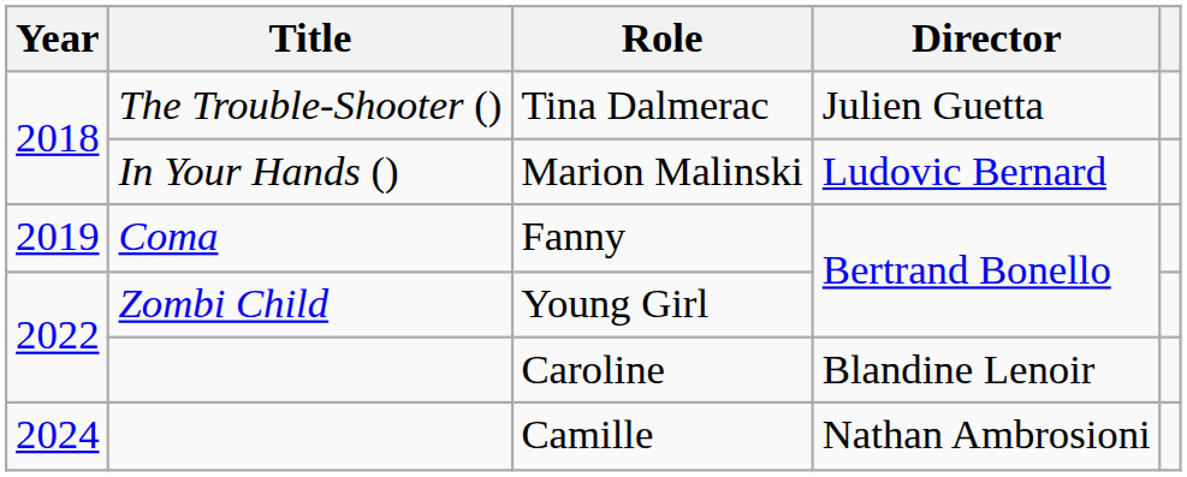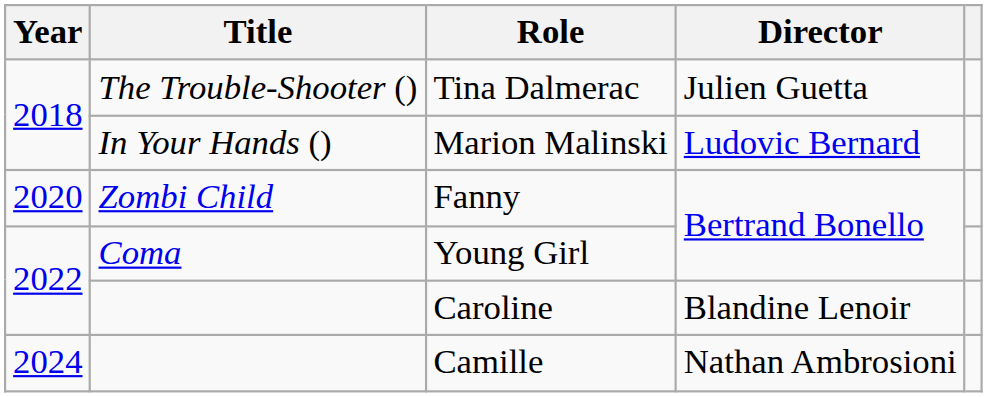 <table class="wikitable sortable">
 <tr>
 <th>Year</th>
 <th>Title</th>
 <th>Role</th>
 <th>Director</th>
 <th scope="col" class="unsortable"></th>
 </tr>
 <tr>
 <td rowspan="2"><a href='#'>2018</a></td>
 <td><em>The Trouble-Shooter</em> ()</td>
 <td>Tina Dalmerac</td>
 <td>Julien Guetta</td>
 <td></td>
 </tr>
 <tr>
 <td><em>In Your Hands</em> ()</td>
 <td>Marion Malinski</td>
 <td><a href='#'>Ludovic Bernard</a></td>
 <td></td>
 </tr>
 <tr>
-<td><a href='#'>2019</a></td>
-<td><em><a href='#'>Coma</a></em></td>
+<td><a href='#'>2020</a></td>
+<td><em><a href='#'>Zombi Child</a></em></td>
 <td>Fanny</td>
 <td rowspan="2"><a href='#'>Bertrand Bonello</a></td>
 <td></td>
 </tr>
 <tr>
 <td rowspan="2"><a href='#'>2022</a></td>
-<td><em><a href='#'>Zombi Child</a></em></td>
+<td><em><a href='#'>Coma</a></em></td>
 <td>Young Girl</td>
 <td></td>
 </tr>
 <tr>
 <td></td>
 <td>Caroline</td>
 <td>Blandine Lenoir</td>
 <td></td>
 </tr>
 <tr>
 <td><a href='#'>2024</a></td>
 <td></td>
 <td>Camille</td>
 <td>Nathan Ambrosioni</td>
 <td></td>
 </tr>
 </table>
